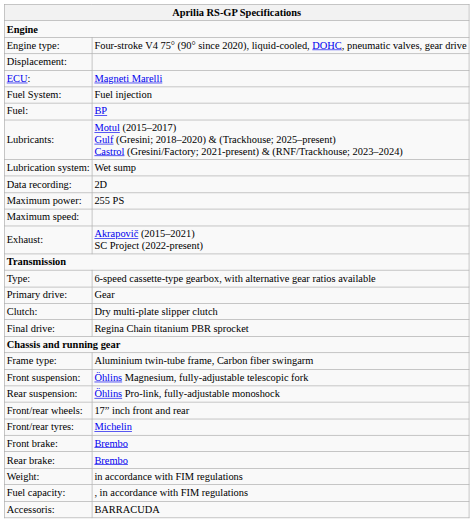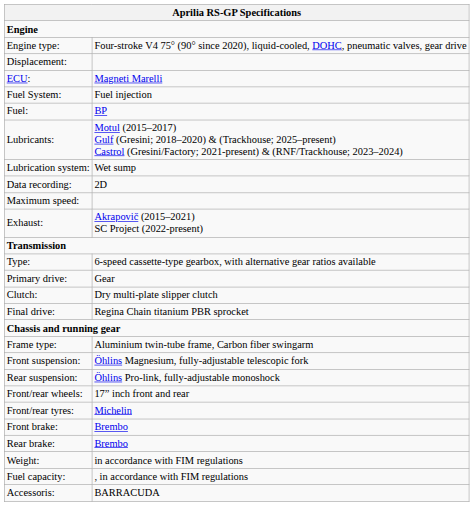 <table class="wikitable">
 <tr>
 <th colspan=2>Aprilia RS-GP Specifications</th>
 </tr>
 <tr>
 <td colspan=2><strong>Engine</strong></td>
 </tr>
 <tr>
 <td>Engine type:</td>
 <td>Four-stroke V4 75° (90° since 2020), liquid-cooled, <a href='#'>DOHC</a>, pneumatic valves, gear drive</td>
 </tr>
 <tr>
 <td>Displacement:</td>
 <td></td>
 </tr>
 <tr>
 <td><a href='#'>ECU</a>:</td>
 <td><a href='#'>Magneti Marelli</a></td>
 </tr>
 <tr>
 <td>Fuel System:</td>
 <td>Fuel injection</td>
 </tr>
 <tr>
 <td>Fuel:</td>
 <td><a href='#'>BP</a></td>
 </tr>
 <tr>
 <td>Lubricants:</td>
 <td><a href='#'>Motul</a> (2015–2017)<br><a href='#'>Gulf</a> (Gresini; 2018–2020) & (Trackhouse; 2025–present)<br><a href='#'>Castrol</a> (Gresini/Factory; 2021-present) & (RNF/Trackhouse; 2023–2024)</td>
 </tr>
 <tr>
 <td>Lubrication system:</td>
 <td>Wet sump</td>
 </tr>
 <tr>
 <td>Data recording:</td>
 <td>2D</td>
-</tr>
-<tr>
-<td>Maximum power:</td>
-<td>255 PS</td>
 </tr>
 <tr>
 <td>Maximum speed:</td>
 <td></td>
 </tr>
 <tr>
 <td>Exhaust:</td>
 <td><a href='#'>Akrapovič</a> (2015–2021)<br>SC Project (2022-present)</td>
 </tr>
 <tr>
 <td colspan=2><strong>Transmission</strong></td>
 </tr>
 <tr>
 <td>Type:</td>
 <td>6-speed cassette-type gearbox, with alternative gear ratios available</td>
 </tr>
 <tr>
 <td>Primary drive:</td>
 <td>Gear</td>
 </tr>
 <tr>
 <td>Clutch:</td>
 <td>Dry multi-plate slipper clutch</td>
 </tr>
 <tr>
 <td>Final drive:</td>
 <td>Regina Chain titanium PBR sprocket</td>
 </tr>
 <tr>
 <td colspan=2><strong>Chassis and running gear</strong></td>
 </tr>
 <tr>
 <td>Frame type:</td>
 <td>Aluminium twin-tube frame, Carbon fiber swingarm</td>
 </tr>
 <tr>
 <td>Front suspension:</td>
 <td><a href='#'>Öhlins</a> Magnesium, fully-adjustable telescopic fork</td>
 </tr>
 <tr>
 <td>Rear suspension:</td>
 <td><a href='#'>Öhlins</a> Pro-link, fully-adjustable monoshock</td>
 </tr>
 <tr>
 <td>Front/rear wheels:</td>
 <td>17” inch front and rear</td>
 </tr>
 <tr>
 <td>Front/rear tyres:</td>
 <td><a href='#'>Michelin</a></td>
 </tr>
 <tr>
 <td>Front brake:</td>
 <td><a href='#'>Brembo</a></td>
 </tr>
 <tr>
 <td>Rear brake:</td>
 <td><a href='#'>Brembo</a></td>
 </tr>
 <tr>
 <td>Weight:</td>
 <td> in accordance with FIM regulations</td>
 </tr>
 <tr>
 <td>Fuel capacity:</td>
 <td>, in accordance with FIM regulations</td>
 </tr>
 <tr>
 <td>Accessoris:</td>
 <td>BARRACUDA</td>
 </tr>
 </table>
